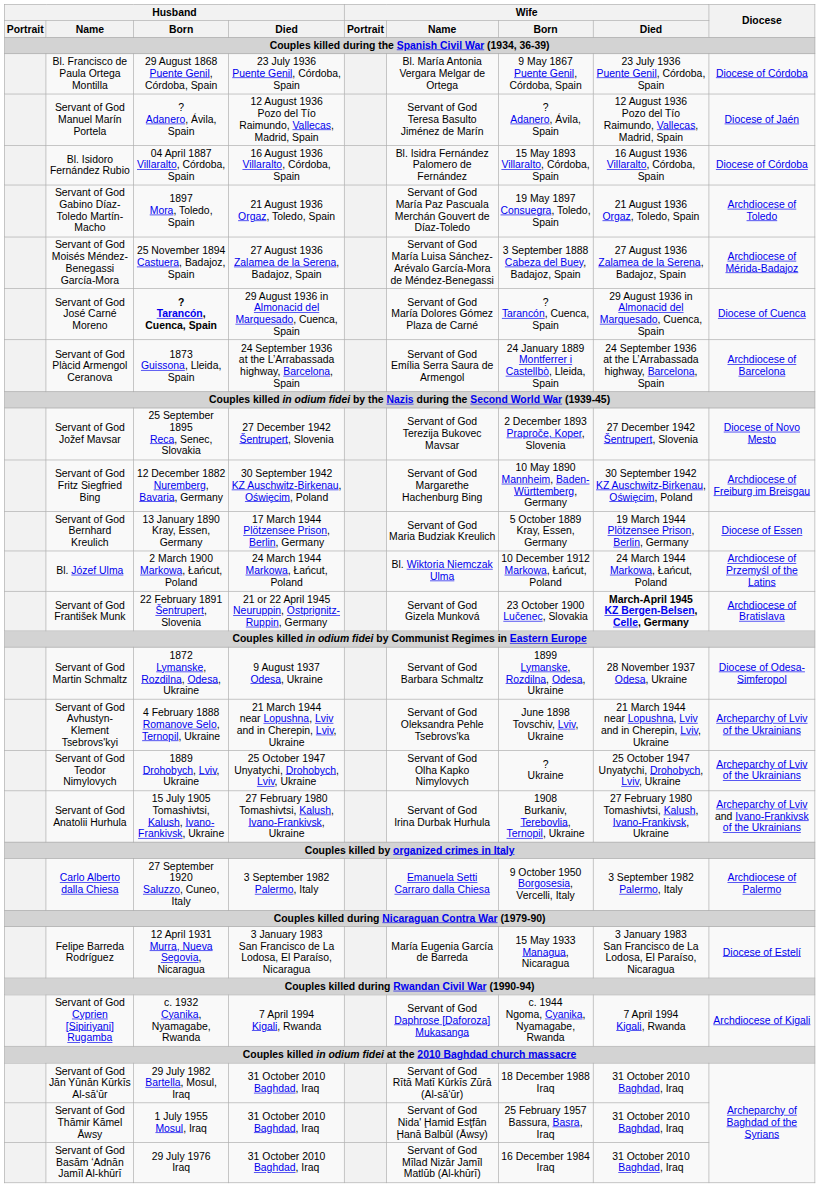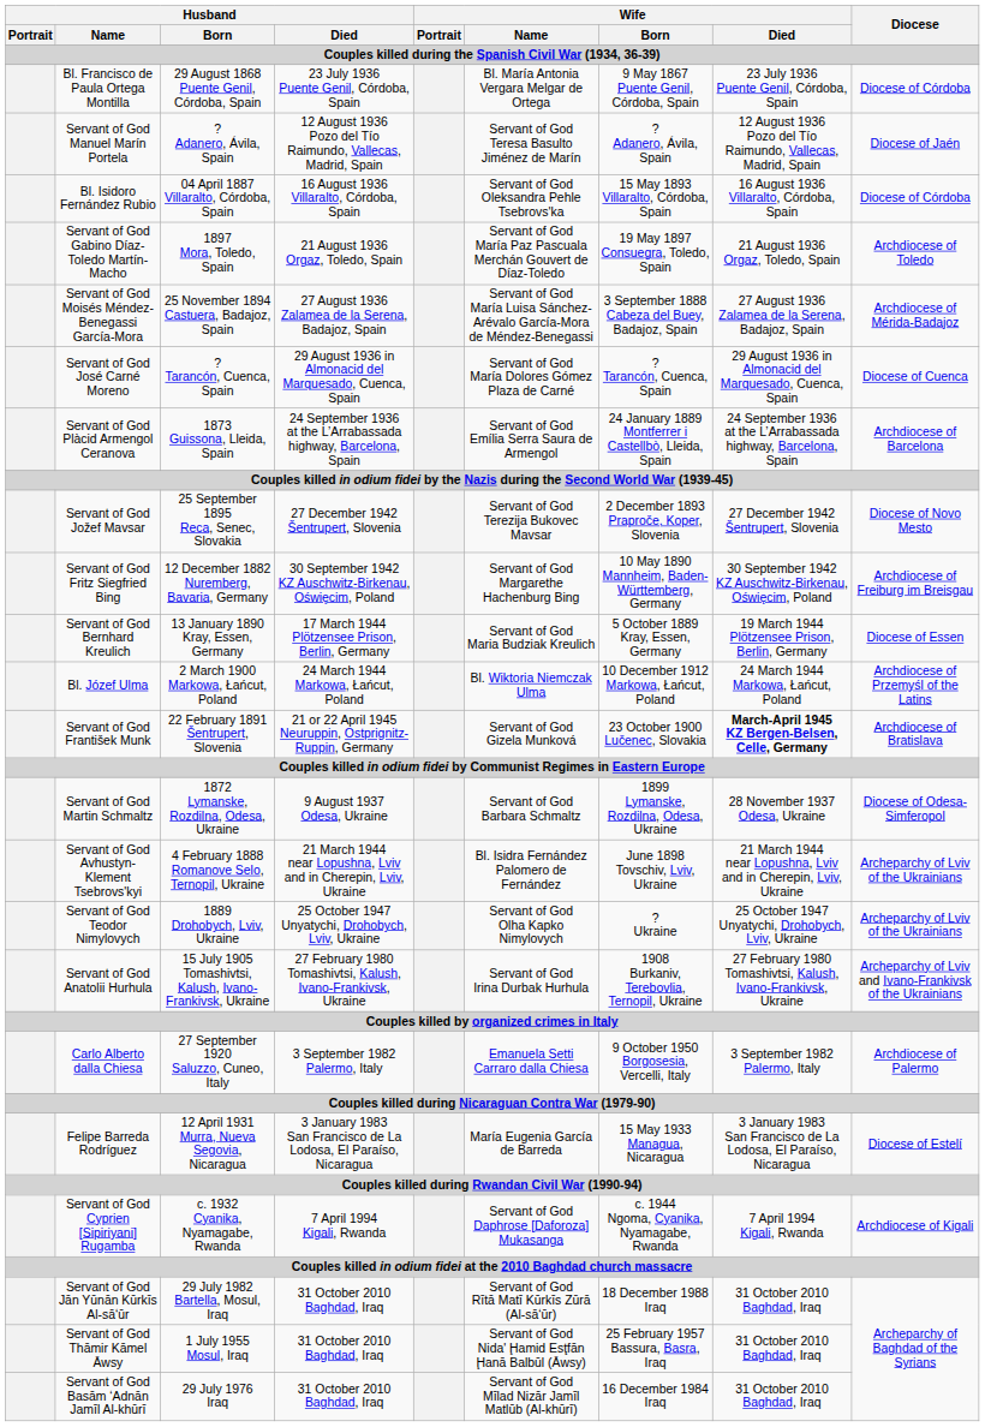 <table class="wikitable sortable">
 <tr>
 <th colspan=4>Husband</th>
 <th colspan=4>Wife</th>
 <th rowspan=2>Diocese</th>
 </tr>
 <tr>
 <th>Portrait</th>
 <th>Name</th>
 <th>Born</th>
 <th>Died</th>
 <th>Portrait</th>
 <th>Name</th>
 <th>Born</th>
 <th>Died</th>
 </tr>
 <tr>
 <td colspan=9 align="center" style="background:lightgrey;white-space:nowrap"><strong>Couples killed during the <a href='#'>Spanish Civil War</a> (1934, 36-39)</strong></td>
 </tr>
 <tr>
 <th scope="row"></th>
 <td align="center">Bl. Francisco de Paula Ortega Montilla</td>
 <td align="center">29 August 1868 <br><a href='#'>Puente Genil</a>, Córdoba, Spain</td>
 <td align="center">23 July 1936 <br><a href='#'>Puente Genil</a>, Córdoba, Spain</td>
 <th scope="row"></th>
 <td align="center">Bl. María Antonia Vergara Melgar de Ortega</td>
 <td align="center">9 May 1867 <br><a href='#'>Puente Genil</a>, Córdoba, Spain</td>
 <td align="center">23 July 1936 <br><a href='#'>Puente Genil</a>, Córdoba, Spain</td>
 <td align="center"><a href='#'>Diocese of Córdoba</a></td>
 </tr>
 <tr>
 <th scope="row"></th>
 <td align="center">Servant of God <br>Manuel Marín Portela</td>
 <td align="center">? <br><a href='#'>Adanero</a>, Ávila, Spain</td>
 <td align="center">12 August 1936 <br>Pozo del Tío Raimundo, <a href='#'>Vallecas</a>, Madrid, Spain</td>
 <th scope="row"></th>
 <td align="center">Servant of God <br>Teresa Basulto Jiménez de Marín</td>
 <td align="center">? <br><a href='#'>Adanero</a>, Ávila, Spain</td>
 <td align="center">12 August 1936 <br>Pozo del Tío Raimundo, <a href='#'>Vallecas</a>, Madrid, Spain</td>
 <td align="center"><a href='#'>Diocese of Jaén</a></td>
 </tr>
 <tr>
 <th scope="row"></th>
 <td align="center">Bl. Isidoro Fernández Rubio</td>
 <td align="center">04 April 1887 <br><a href='#'>Villaralto</a>, Córdoba, Spain</td>
 <td align="center">16 August 1936 <br><a href='#'>Villaralto</a>, Córdoba, Spain</td>
 <th scope="row"></th>
-<td align="center">Bl. Isidra Fernández Palomero de Fernández</td>
+<td align="center">Servant of God<br>Oleksandra Pehle Tsebrovs'ka</td>
 <td align="center">15 May 1893 <br><a href='#'>Villaralto</a>, Córdoba, Spain</td>
 <td align="center">16 August 1936 <br><a href='#'>Villaralto</a>, Córdoba, Spain</td>
 <td align="center"><a href='#'>Diocese of Córdoba</a></td>
 </tr>
 <tr>
 <th scope="row"></th>
 <td align="center">Servant of God <br>Gabino Díaz-Toledo Martín-Macho</td>
 <td align="center">1897 <br><a href='#'>Mora</a>, Toledo, Spain</td>
 <td align="center">21 August 1936 <br><a href='#'>Orgaz</a>, Toledo, Spain</td>
 <th scope="row"></th>
 <td align="center">Servant of God <br>María Paz Pascuala Merchán Gouvert de Díaz-Toledo</td>
 <td align="center">19 May 1897 <br><a href='#'>Consuegra</a>, Toledo, Spain</td>
 <td align="center">21 August 1936 <br><a href='#'>Orgaz</a>, Toledo, Spain</td>
 <td align="center"><a href='#'>Archdiocese of Toledo</a></td>
 </tr>
 <tr>
 <th scope="row"></th>
 <td align="center">Servant of God <br>Moisés Méndez-Benegassi García-Mora</td>
 <td align="center">25 November 1894 <br><a href='#'>Castuera</a>, Badajoz, Spain</td>
 <td align="center">27 August 1936 <br><a href='#'>Zalamea de la Serena</a>, Badajoz, Spain</td>
 <th scope="row"></th>
 <td align="center">Servant of God <br>María Luisa Sánchez-Arévalo García-Mora de Méndez-Benegassi</td>
 <td align="center">3 September 1888 <br><a href='#'>Cabeza del Buey</a>, Badajoz, Spain</td>
 <td align="center">27 August 1936 <br><a href='#'>Zalamea de la Serena</a>, Badajoz, Spain</td>
 <td align="center"><a href='#'>Archdiocese of Mérida-Badajoz</a></td>
 </tr>
 <tr>
 <th scope="row"></th>
 <td align="center">Servant of God <br>José Carné Moreno</td>
-<td align="center"><strong>? <br><a href='#'>Tarancón</a>, Cuenca, Spain</strong></td>
+<td align="center">? <br><a href='#'>Tarancón</a>, Cuenca, Spain</td>
 <td align="center">29 August 1936 in <a href='#'>Almonacid del Marquesado</a>, Cuenca, Spain</td>
 <th scope="row"></th>
 <td align="center">Servant of God <br>María Dolores Gómez Plaza de Carné</td>
 <td align="center">? <br><a href='#'>Tarancón</a>, Cuenca, Spain</td>
 <td align="center">29 August 1936 in <a href='#'>Almonacid del Marquesado</a>, Cuenca, Spain</td>
 <td align="center"><a href='#'>Diocese of Cuenca</a></td>
 </tr>
 <tr>
 <th scope="row"></th>
 <td align="center">Servant of God <br> Plàcid Armengol Ceranova</td>
 <td align="center">1873 <br><a href='#'>Guissona</a>, Lleida, Spain</td>
 <td align="center">24 September 1936 <br>at the L’Arrabassada highway, <a href='#'>Barcelona</a>, Spain</td>
 <th scope="row"></th>
 <td align="center">Servant of God <br>Emília Serra Saura de Armengol</td>
 <td align="center">24 January 1889 <br><a href='#'>Montferrer i Castellbò</a>, Lleida, Spain</td>
 <td align="center">24 September 1936 <br>at the L’Arrabassada highway, <a href='#'>Barcelona</a>, Spain</td>
 <td align="center"><a href='#'>Archdiocese of Barcelona</a></td>
 </tr>
 <tr>
 <td colspan=9 align="center" style="background:lightgrey;white-space:nowrap"><strong>Couples killed <em>in odium fidei</em> by the <a href='#'>Nazis</a> during the <a href='#'>Second World War</a> (1939-45)</strong></td>
 </tr>
 <tr>
 <th scope="row"></th>
 <td align="center">Servant of God <br>Jožef Mavsar</td>
 <td align="center">25 September 1895 <br><a href='#'>Reca</a>, Senec, Slovakia</td>
 <td align="center">27 December 1942 <br><a href='#'>Šentrupert</a>, Slovenia</td>
 <th scope="row"></th>
 <td align="center">Servant of God <br>Terezija Bukovec Mavsar</td>
 <td align="center">2 December 1893 <br><a href='#'>Praproče, Koper</a>, Slovenia</td>
 <td align="center">27 December 1942 <br><a href='#'>Šentrupert</a>, Slovenia</td>
 <td align="center"><a href='#'>Diocese of Novo Mesto</a></td>
 </tr>
 <tr>
 <th scope="row"></th>
 <td align="center">Servant of God <br>Fritz Siegfried Bing</td>
 <td align="center">12 December 1882 <br><a href='#'>Nuremberg</a>, <a href='#'>Bavaria</a>, Germany</td>
 <td align="center">30 September 1942 <br><a href='#'>KZ Auschwitz-Birkenau</a>, <a href='#'>Oświęcim</a>, Poland</td>
 <th scope="row"></th>
 <td align="center">Servant of God <br>Margarethe Hachenburg Bing</td>
 <td align="center">10 May 1890 <br><a href='#'>Mannheim</a>, <a href='#'>Baden-Württemberg</a>, Germany</td>
 <td align="center">30 September 1942 <br><a href='#'>KZ Auschwitz-Birkenau</a>, <a href='#'>Oświęcim</a>, Poland</td>
 <td align="center"><a href='#'>Archdiocese of Freiburg im Breisgau</a></td>
 </tr>
 <tr>
 <th scope="row"></th>
 <td align="center">Servant of God <br>Bernhard Kreulich</td>
 <td align="center">13 January 1890 <br>Kray, Essen, Germany</td>
 <td align="center">17 March 1944 <br><a href='#'>Plötzensee Prison</a>, <a href='#'>Berlin</a>, Germany</td>
 <th scope="row"></th>
 <td align="center">Servant of God <br>Maria Budziak Kreulich</td>
 <td align="center">5 October 1889 <br>Kray, Essen, Germany</td>
 <td align="center">19 March 1944 <br><a href='#'>Plötzensee Prison</a>, <a href='#'>Berlin</a>, Germany</td>
 <td align="center"><a href='#'>Diocese of Essen</a></td>
 </tr>
 <tr>
 <th scope="row"></th>
 <td align="center">Bl. <a href='#'>Józef Ulma</a></td>
 <td align="center">2 March 1900 <br><a href='#'>Markowa</a>, Łańcut, Poland</td>
 <td align="center">24 March 1944 <br><a href='#'>Markowa</a>, Łańcut, Poland</td>
 <th scope="row"></th>
 <td align="center">Bl. <a href='#'>Wiktoria Niemczak Ulma</a></td>
 <td align="center">10 December 1912 <br><a href='#'>Markowa</a>, Łańcut, Poland</td>
 <td align="center">24 March 1944 <br><a href='#'>Markowa</a>, Łańcut, Poland</td>
 <td align="center"><a href='#'>Archdiocese of Przemyśl of the Latins</a></td>
 </tr>
 <tr>
 <th scope="row"></th>
 <td align="center">Servant of God <br>František Munk</td>
 <td align="center">22 February 1891 <br><a href='#'>Šentrupert</a>, Slovenia</td>
 <td align="center">21 or 22 April 1945 <br><a href='#'>Neuruppin</a>, <a href='#'>Ostprignitz-Ruppin</a>, Germany</td>
 <th scope="row"></th>
 <td align="center">Servant of God <br>Gizela Munková</td>
 <td align="center">23 October 1900 <br><a href='#'>Lučenec</a>, Slovakia</td>
 <td align="center"><strong>March-April 1945 <br><a href='#'>KZ Bergen-Belsen</a>, <a href='#'>Celle</a>, Germany</strong></td>
 <td align="center"><a href='#'>Archdiocese of Bratislava</a></td>
 </tr>
 <tr>
 <td colspan=9 align="center" style="background:lightgrey;white-space:nowrap"><strong>Couples killed <em>in odium fidei</em> by Communist Regimes in <a href='#'>Eastern Europe</a></strong></td>
 </tr>
 <tr>
 <th scope="row"></th>
 <td align="center">Servant of God<br>Martin Schmaltz</td>
 <td align="center">1872 <br><a href='#'>Lymanske</a>, <a href='#'>Rozdilna</a>, <a href='#'>Odesa</a>, Ukraine</td>
 <td align="center">9 August 1937 <br><a href='#'>Odesa</a>, Ukraine</td>
 <th scope="row"></th>
 <td align="center">Servant of God<br>Barbara Schmaltz</td>
 <td align="center">1899 <br><a href='#'>Lymanske</a>, <a href='#'>Rozdilna</a>, <a href='#'>Odesa</a>, Ukraine</td>
 <td align="center">28 November 1937 <br><a href='#'>Odesa</a>, Ukraine</td>
 <td align="center"><a href='#'>Diocese of Odesa-Simferopol</a></td>
 </tr>
 <tr>
 <th scope="row"></th>
 <td align="center">Servant of God<br>Avhustyn-Klement Tsebrovs'kyi</td>
 <td align="center">4 February 1888 <br><a href='#'>Romanove Selo</a>, <a href='#'>Ternopil</a>, Ukraine</td>
 <td align="center">21 March 1944 <br>near <a href='#'>Lopushna</a>, <a href='#'>Lviv</a> and in Cherepin, <a href='#'>Lviv</a>, Ukraine</td>
 <th scope="row"></th>
-<td align="center">Servant of God<br>Oleksandra Pehle Tsebrovs'ka</td>
+<td align="center">Bl. Isidra Fernández Palomero de Fernández</td>
 <td align="center">June 1898 <br>Tovschiv, <a href='#'>Lviv</a>, Ukraine</td>
 <td align="center">21 March 1944 <br>near <a href='#'>Lopushna</a>, <a href='#'>Lviv</a> and in Cherepin, <a href='#'>Lviv</a>, Ukraine</td>
 <td align="center"><a href='#'>Archeparchy of Lviv of the Ukrainians</a></td>
 </tr>
 <tr>
 <th scope="row"></th>
 <td align="center">Servant of God <br>Teodor Nimylovych</td>
 <td align="center">1889 <br><a href='#'>Drohobych</a>, <a href='#'>Lviv</a>, Ukraine</td>
 <td align="center">25 October 1947 <br>Unyatychi, <a href='#'>Drohobych</a>, <a href='#'>Lviv</a>, Ukraine</td>
 <th scope="row"></th>
 <td align="center">Servant of God <br>Olha Kapko Nimylovych</td>
 <td align="center">? <br>Ukraine</td>
 <td align="center">25 October 1947 <br>Unyatychi, <a href='#'>Drohobych</a>, <a href='#'>Lviv</a>, Ukraine</td>
 <td align="center"><a href='#'>Archeparchy of Lviv of the Ukrainians</a></td>
 </tr>
 <tr>
 <th scope="row"></th>
 <td align="center">Servant of God <br>Anatolii Hurhula</td>
 <td align="center">15 July 1905 <br>Tomashivtsi, <a href='#'>Kalush</a>, <a href='#'>Ivano-Frankivsk</a>, Ukraine</td>
 <td align="center">27 February 1980 <br>Tomashivtsi, <a href='#'>Kalush</a>, <a href='#'>Ivano-Frankivsk</a>, Ukraine</td>
 <th scope="row"></th>
 <td align="center">Servant of God<br> Irina Durbak Hurhula</td>
 <td align="center">1908 <br>Burkaniv, <a href='#'>Terebovlia</a>, <a href='#'>Ternopil</a>, Ukraine</td>
 <td align="center">27 February 1980 <br>Tomashivtsi, <a href='#'>Kalush</a>, <a href='#'>Ivano-Frankivsk</a>, Ukraine</td>
 <td align="center"><a href='#'>Archeparchy of Lviv</a> and <a href='#'>Ivano-Frankivsk of the Ukrainians</a></td>
 </tr>
 <tr>
 <td colspan=9 align="center" style="background:lightgrey;white-space:nowrap"><strong>Couples killed by <a href='#'>organized crimes in Italy</a></strong></td>
 </tr>
 <tr>
 <th scope="row"></th>
 <td align="center"><a href='#'>Carlo Alberto dalla Chiesa</a></td>
 <td align="center">27 September 1920 <br> <a href='#'>Saluzzo</a>, Cuneo, Italy</td>
 <td align="center">3 September 1982 <br> <a href='#'>Palermo</a>, Italy</td>
 <th scope="row"></th>
 <td align="center"><a href='#'>Emanuela Setti Carraro dalla Chiesa</a></td>
 <td align="center">9 October 1950 <br> <a href='#'>Borgosesia</a>, Vercelli, Italy</td>
 <td align="center">3 September 1982 <br> <a href='#'>Palermo</a>, Italy</td>
 <td align="center"><a href='#'>Archdiocese of Palermo</a></td>
 </tr>
 <tr>
 <td colspan=9 align="center" style="background:lightgrey;white-space:nowrap"><strong>Couples killed during <a href='#'>Nicaraguan Contra War</a> (1979-90)</strong></td>
 </tr>
 <tr>
 <th scope="row"></th>
 <td align="center">Felipe Barreda Rodríguez</td>
 <td align="center">12 April 1931<br> <a href='#'>Murra, Nueva Segovia</a>, Nicaragua</td>
 <td align="center">3 January 1983 <br>San Francisco de La Lodosa, El Paraíso, Nicaragua</td>
 <th scope="row"></th>
 <td align="center">María Eugenia García de Barreda</td>
 <td align="center">15 May 1933 <br><a href='#'>Managua</a>, Nicaragua</td>
 <td align="center">3 January 1983 <br>San Francisco de La Lodosa, El Paraíso, Nicaragua</td>
 <td align="center"><a href='#'>Diocese of Estelí</a></td>
 </tr>
 <tr>
 <td colspan=9 align="center" style="background:lightgrey;white-space:nowrap"><strong>Couples killed during <a href='#'>Rwandan Civil War</a> (1990-94)</strong></td>
 </tr>
 <tr>
 <th scope="row"></th>
 <td align="center">Servant of God <br><a href='#'>Cyprien [Sipiriyani] Rugamba</a></td>
 <td align="center">c. 1932 <br> <a href='#'>Cyanika</a>, Nyamagabe, Rwanda</td>
 <td align="center">7 April 1994 <br><a href='#'>Kigali</a>, Rwanda</td>
 <th scope="row"></th>
 <td align="center">Servant of God <br><a href='#'>Daphrose [Daforoza] Mukasanga</a></td>
 <td align="center">c. 1944 <br> Ngoma, <a href='#'>Cyanika</a>, Nyamagabe, Rwanda</td>
 <td align="center">7 April 1994 <br><a href='#'>Kigali</a>, Rwanda</td>
 <td align="center"><a href='#'>Archdiocese of Kigali</a></td>
 </tr>
 <tr>
 <td colspan=9 align="center" style="background:lightgrey;white-space:nowrap"><strong>Couples killed <em>in odium fidei</em> at the <a href='#'>2010 Baghdad church massacre</a></strong></td>
 </tr>
 <tr>
 <th scope="row"></th>
 <td align="center">Servant of God <br>Jān Yūnān Kūrkīs Al-sāʻūr</td>
 <td align="center">29 July 1982 <br><a href='#'>Bartella</a>, Mosul, Iraq</td>
 <td align="center">31 October 2010 <br><a href='#'>Baghdad</a>, Iraq</td>
 <th scope="row"></th>
 <td align="center">Servant of God <br>Rītā Matī Kūrkīs Zūrā (Al-sāʻūr)</td>
 <td align="center">18 December 1988 <br>Iraq</td>
 <td align="center">31 October 2010 <br><a href='#'>Baghdad</a>, Iraq</td>
 <td align="center" rowspan="3"><a href='#'>Archeparchy of Baghdad of the Syrians</a></td>
 </tr>
 <tr>
 <th scope="row"></th>
 <td align="center">Servant of God <br>Thāmir Kāmel Āwsy</td>
 <td align="center">1 July 1955 <br><a href='#'>Mosul</a>, Iraq</td>
 <td align="center">31 October 2010 <br><a href='#'>Baghdad</a>, Iraq</td>
 <th scope="row"></th>
 <td align="center">Servant of God <br>Nida' Ḩamid Esţfān Ḩanā Balbūl (Āwsy)</td>
 <td align="center">25 February 1957 <br>Bassura, <a href='#'>Basra</a>, Iraq</td>
 <td align="center">31 October 2010 <br><a href='#'>Baghdad</a>, Iraq</td>
 </tr>
 <tr>
 <th scope="row"></th>
 <td align="center">Servant of God <br>Basām ʻAdnān Jamīl Al-khūrī</td>
 <td align="center">29 July 1976 <br>Iraq</td>
 <td align="center">31 October 2010 <br><a href='#'>Baghdad</a>, Iraq</td>
 <th scope="row"></th>
 <td align="center">Servant of God <br>Mīlad Nizār Jamīl Matlūb (Al-khūrī)</td>
 <td align="center">16 December 1984 <br>Iraq</td>
 <td align="center">31 October 2010 <br><a href='#'>Baghdad</a>, Iraq</td>
 </tr>
 </table>
